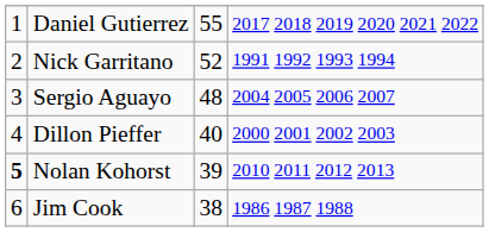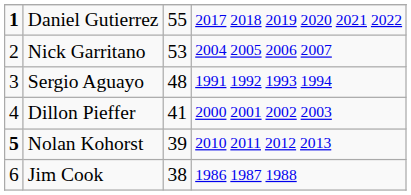 <table class="wikitable">
 <tr>
 </tr>
 <tr>
-<td>1</td>
+<td><strong>1</strong></td>
 <td>Daniel Gutierrez</td>
 <td>55</td>
 <td style="font-size:80%;"><a href='#'>2017</a> <a href='#'>2018</a> <a href='#'>2019</a> <a href='#'>2020</a> <a href='#'>2021</a> <a href='#'>2022</a></td>
 </tr>
 <tr>
 <td>2</td>
 <td>Nick Garritano</td>
-<td>52</td>
-<td style="font-size:80%;"><a href='#'>1991</a> <a href='#'>1992</a> <a href='#'>1993</a> <a href='#'>1994</a></td>
+<td>53</td>
+<td style="font-size:80%;"><a href='#'>2004</a> <a href='#'>2005</a> <a href='#'>2006</a> <a href='#'>2007</a></td>
 </tr>
 <tr>
 <td>3</td>
 <td>Sergio Aguayo</td>
 <td>48</td>
-<td style="font-size:80%;"><a href='#'>2004</a> <a href='#'>2005</a> <a href='#'>2006</a> <a href='#'>2007</a></td>
+<td style="font-size:80%;"><a href='#'>1991</a> <a href='#'>1992</a> <a href='#'>1993</a> <a href='#'>1994</a></td>
 </tr>
 <tr>
 <td>4</td>
 <td>Dillon Pieffer</td>
-<td>40</td>
+<td>41</td>
 <td style="font-size:80%;"><a href='#'>2000</a> <a href='#'>2001</a> <a href='#'>2002</a> <a href='#'>2003</a></td>
 </tr>
 <tr>
 <td><strong>5</strong></td>
 <td>Nolan Kohorst</td>
 <td>39</td>
 <td style="font-size:80%;"><a href='#'>2010</a> <a href='#'>2011</a> <a href='#'>2012</a> <a href='#'>2013</a></td>
 </tr>
 <tr>
 <td>6</td>
 <td>Jim Cook</td>
 <td>38</td>
 <td style="font-size:80%;"><a href='#'>1986</a> <a href='#'>1987</a> <a href='#'>1988</a></td>
 </tr>
 </table>
